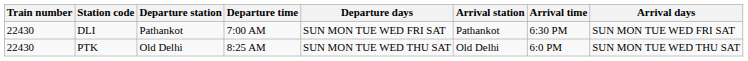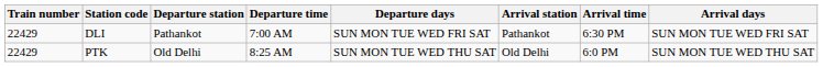 <table class="wikitable">
 <tr>
 <th>Train number</th>
 <th>Station code</th>
 <th>Departure station</th>
 <th>Departure time</th>
 <th>Departure days</th>
 <th>Arrival station</th>
 <th>Arrival time</th>
 <th>Arrival days</th>
 </tr>
 <tr>
-<td>22430</td>
+<td>22429</td>
 <td>DLI</td>
 <td>Pathankot</td>
 <td>7:00 AM</td>
 <td>SUN MON TUE WED FRI SAT</td>
 <td>Pathankot</td>
 <td>6:30 PM</td>
 <td>SUN MON TUE WED FRI SAT</td>
 </tr>
 <tr>
-<td>22430</td>
+<td>22429</td>
 <td>PTK</td>
 <td>Old Delhi</td>
 <td>8:25 AM</td>
 <td>SUN MON TUE WED THU SAT</td>
 <td>Old Delhi</td>
 <td>6:0 PM</td>
 <td>SUN MON TUE WED THU SAT</td>
 </tr>
 </table>
